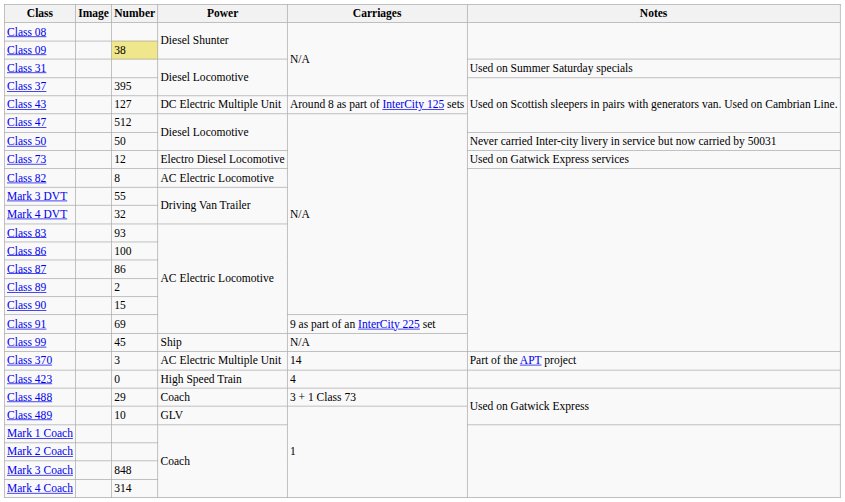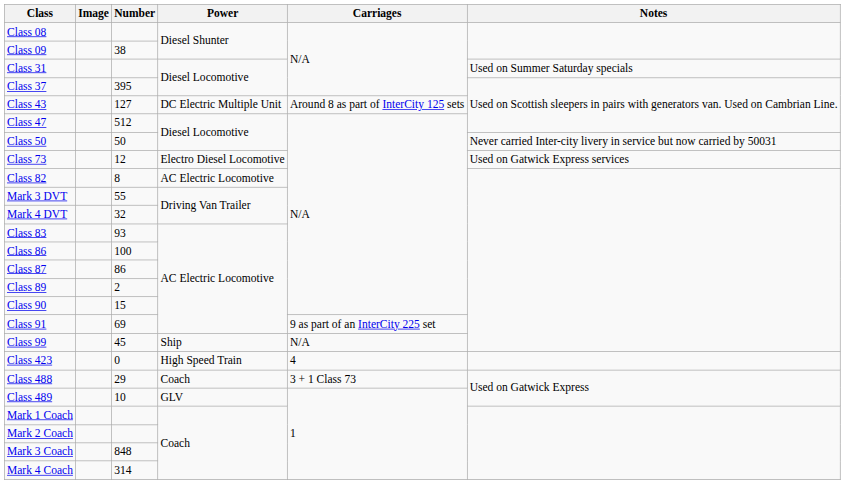 <table class="wikitable">
 <tr>
 <th>Class</th>
 <th>Image</th>
 <th>Number</th>
 <th>Power</th>
 <th>Carriages</th>
 <th>Notes</th>
 </tr>
 <tr>
 <td><a href='#'>Class 08</a></td>
 <td></td>
 <td></td>
 <td rowspan="2">Diesel Shunter</td>
 <td rowspan="4">N/A</td>
 <td rowspan="2"></td>
 </tr>
 <tr>
 <td><a href='#'>Class 09</a></td>
 <td></td>
-<td style="background: khaki;">38</td>
+<td>38</td>
 </tr>
 <tr>
 <td><a href='#'>Class 31</a></td>
 <td></td>
 <td></td>
 <td rowspan="2">Diesel Locomotive</td>
 <td>Used on Summer Saturday specials</td>
 </tr>
 <tr>
 <td><a href='#'>Class 37</a></td>
 <td></td>
 <td>395</td>
 <td rowspan="3">Used on Scottish sleepers in pairs with generators van. Used on Cambrian Line.</td>
 </tr>
 <tr>
 <td><a href='#'>Class 43</a></td>
 <td></td>
 <td>127</td>
 <td>DC Electric Multiple Unit</td>
 <td>Around 8 as part of <a href='#'>InterCity 125</a> sets</td>
 </tr>
 <tr>
 <td><a href='#'>Class 47</a></td>
 <td></td>
 <td>512</td>
 <td rowspan="2">Diesel Locomotive</td>
 <td rowspan="11">N/A</td>
 </tr>
 <tr>
 <td><a href='#'>Class 50</a></td>
 <td></td>
 <td>50</td>
 <td>Never carried Inter-city livery in service but now carried by 50031</td>
 </tr>
 <tr>
 <td><a href='#'>Class 73</a></td>
 <td></td>
 <td>12</td>
 <td>Electro Diesel Locomotive</td>
 <td>Used on Gatwick Express services</td>
 </tr>
 <tr>
 <td><a href='#'>Class 82</a></td>
 <td></td>
 <td>8</td>
 <td>AC Electric Locomotive</td>
 <td rowspan="10"></td>
 </tr>
 <tr>
 <td><a href='#'>Mark 3 DVT</a></td>
 <td></td>
 <td>55</td>
 <td rowspan="2">Driving Van Trailer</td>
 </tr>
 <tr>
 <td><a href='#'>Mark 4 DVT</a></td>
 <td></td>
 <td>32</td>
 </tr>
 <tr>
 <td><a href='#'>Class 83</a></td>
 <td></td>
 <td>93</td>
 <td rowspan="6">AC Electric Locomotive</td>
 </tr>
 <tr>
 <td><a href='#'>Class 86</a></td>
 <td></td>
 <td>100</td>
 </tr>
 <tr>
 <td><a href='#'>Class 87</a></td>
 <td></td>
 <td>86</td>
 </tr>
 <tr>
 <td><a href='#'>Class 89</a></td>
 <td></td>
 <td>2</td>
 </tr>
 <tr>
 <td><a href='#'>Class 90</a></td>
 <td></td>
 <td>15</td>
 </tr>
 <tr>
 <td><a href='#'>Class 91</a></td>
 <td></td>
 <td>69</td>
 <td>9 as part of an <a href='#'>InterCity 225</a> set</td>
 </tr>
 <tr>
 <td><a href='#'>Class 99</a></td>
 <td></td>
 <td>45</td>
 <td>Ship</td>
 <td>N/A</td>
 </tr>
 <tr>
-<td><a href='#'>Class 370</a></td>
-<td></td>
-<td>3</td>
-<td>AC Electric Multiple Unit</td>
-<td>14</td>
-<td>Part of the <a href='#'>APT</a> project</td>
-</tr>
-<tr>
 <td><a href='#'>Class 423</a></td>
 <td></td>
 <td>0</td>
 <td>High Speed Train</td>
 <td>4</td>
 <td></td>
 </tr>
 <tr>
 <td><a href='#'>Class 488</a></td>
 <td></td>
 <td>29</td>
 <td>Coach</td>
 <td>3 + 1 Class 73</td>
 <td rowspan="2">Used on Gatwick Express</td>
 </tr>
 <tr>
 <td><a href='#'>Class 489</a></td>
 <td></td>
 <td>10</td>
 <td>GLV</td>
 <td rowspan="5">1</td>
 </tr>
 <tr>
 <td><a href='#'>Mark 1 Coach</a></td>
 <td></td>
 <td></td>
 <td rowspan="4">Coach</td>
 <td rowspan="4"></td>
 </tr>
 <tr>
 <td><a href='#'>Mark 2 Coach</a></td>
 <td></td>
 <td></td>
 </tr>
 <tr>
 <td><a href='#'>Mark 3 Coach</a></td>
 <td></td>
 <td>848</td>
 </tr>
 <tr>
 <td><a href='#'>Mark 4 Coach</a></td>
 <td></td>
 <td>314</td>
 </tr>
 </table>
